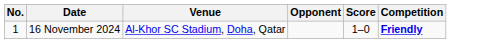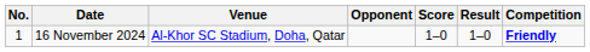 <table class="wikitable sortable">
 <tr>
 <th scope="col">No.</th>
 <th scope="col">Date</th>
 <th scope="col">Venue</th>
 <th scope="col">Opponent</th>
 <th scope="col">Score</th>
+<th scope="col">Result</th>
 <th scope="col">Competition</th>
 </tr>
 <tr>
 <td align="center">1</td>
 <td>16 November 2024</td>
 <td><a href='#'>Al-Khor SC Stadium</a>, <a href='#'>Doha</a>, Qatar</td>
 <td></td>
 <td align="center">1–0</td>
+<td align="center">1–0</td>
 <td><strong><a href='#'>Friendly</a></strong></td>
 </tr>
 </table>
